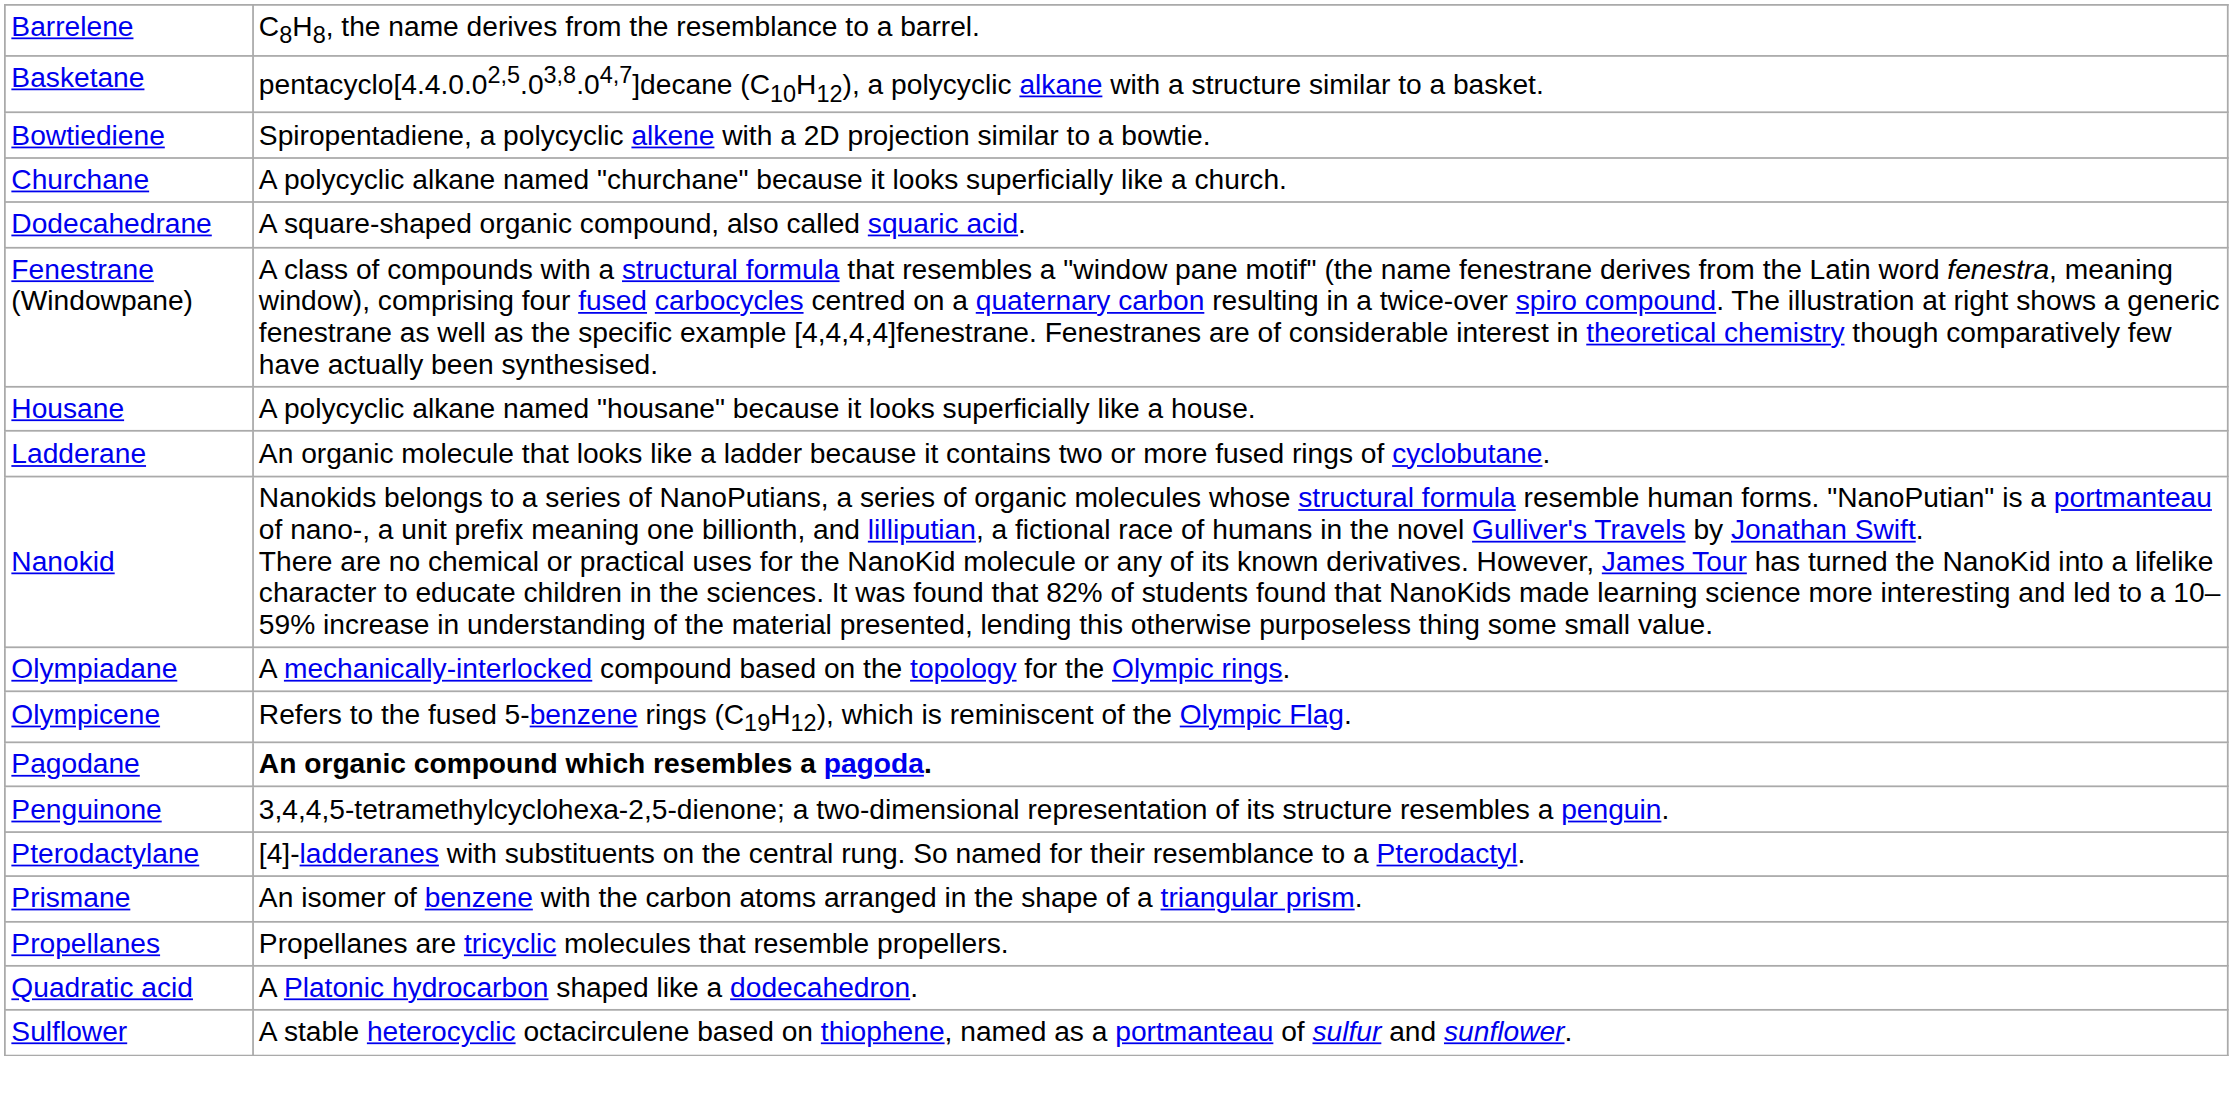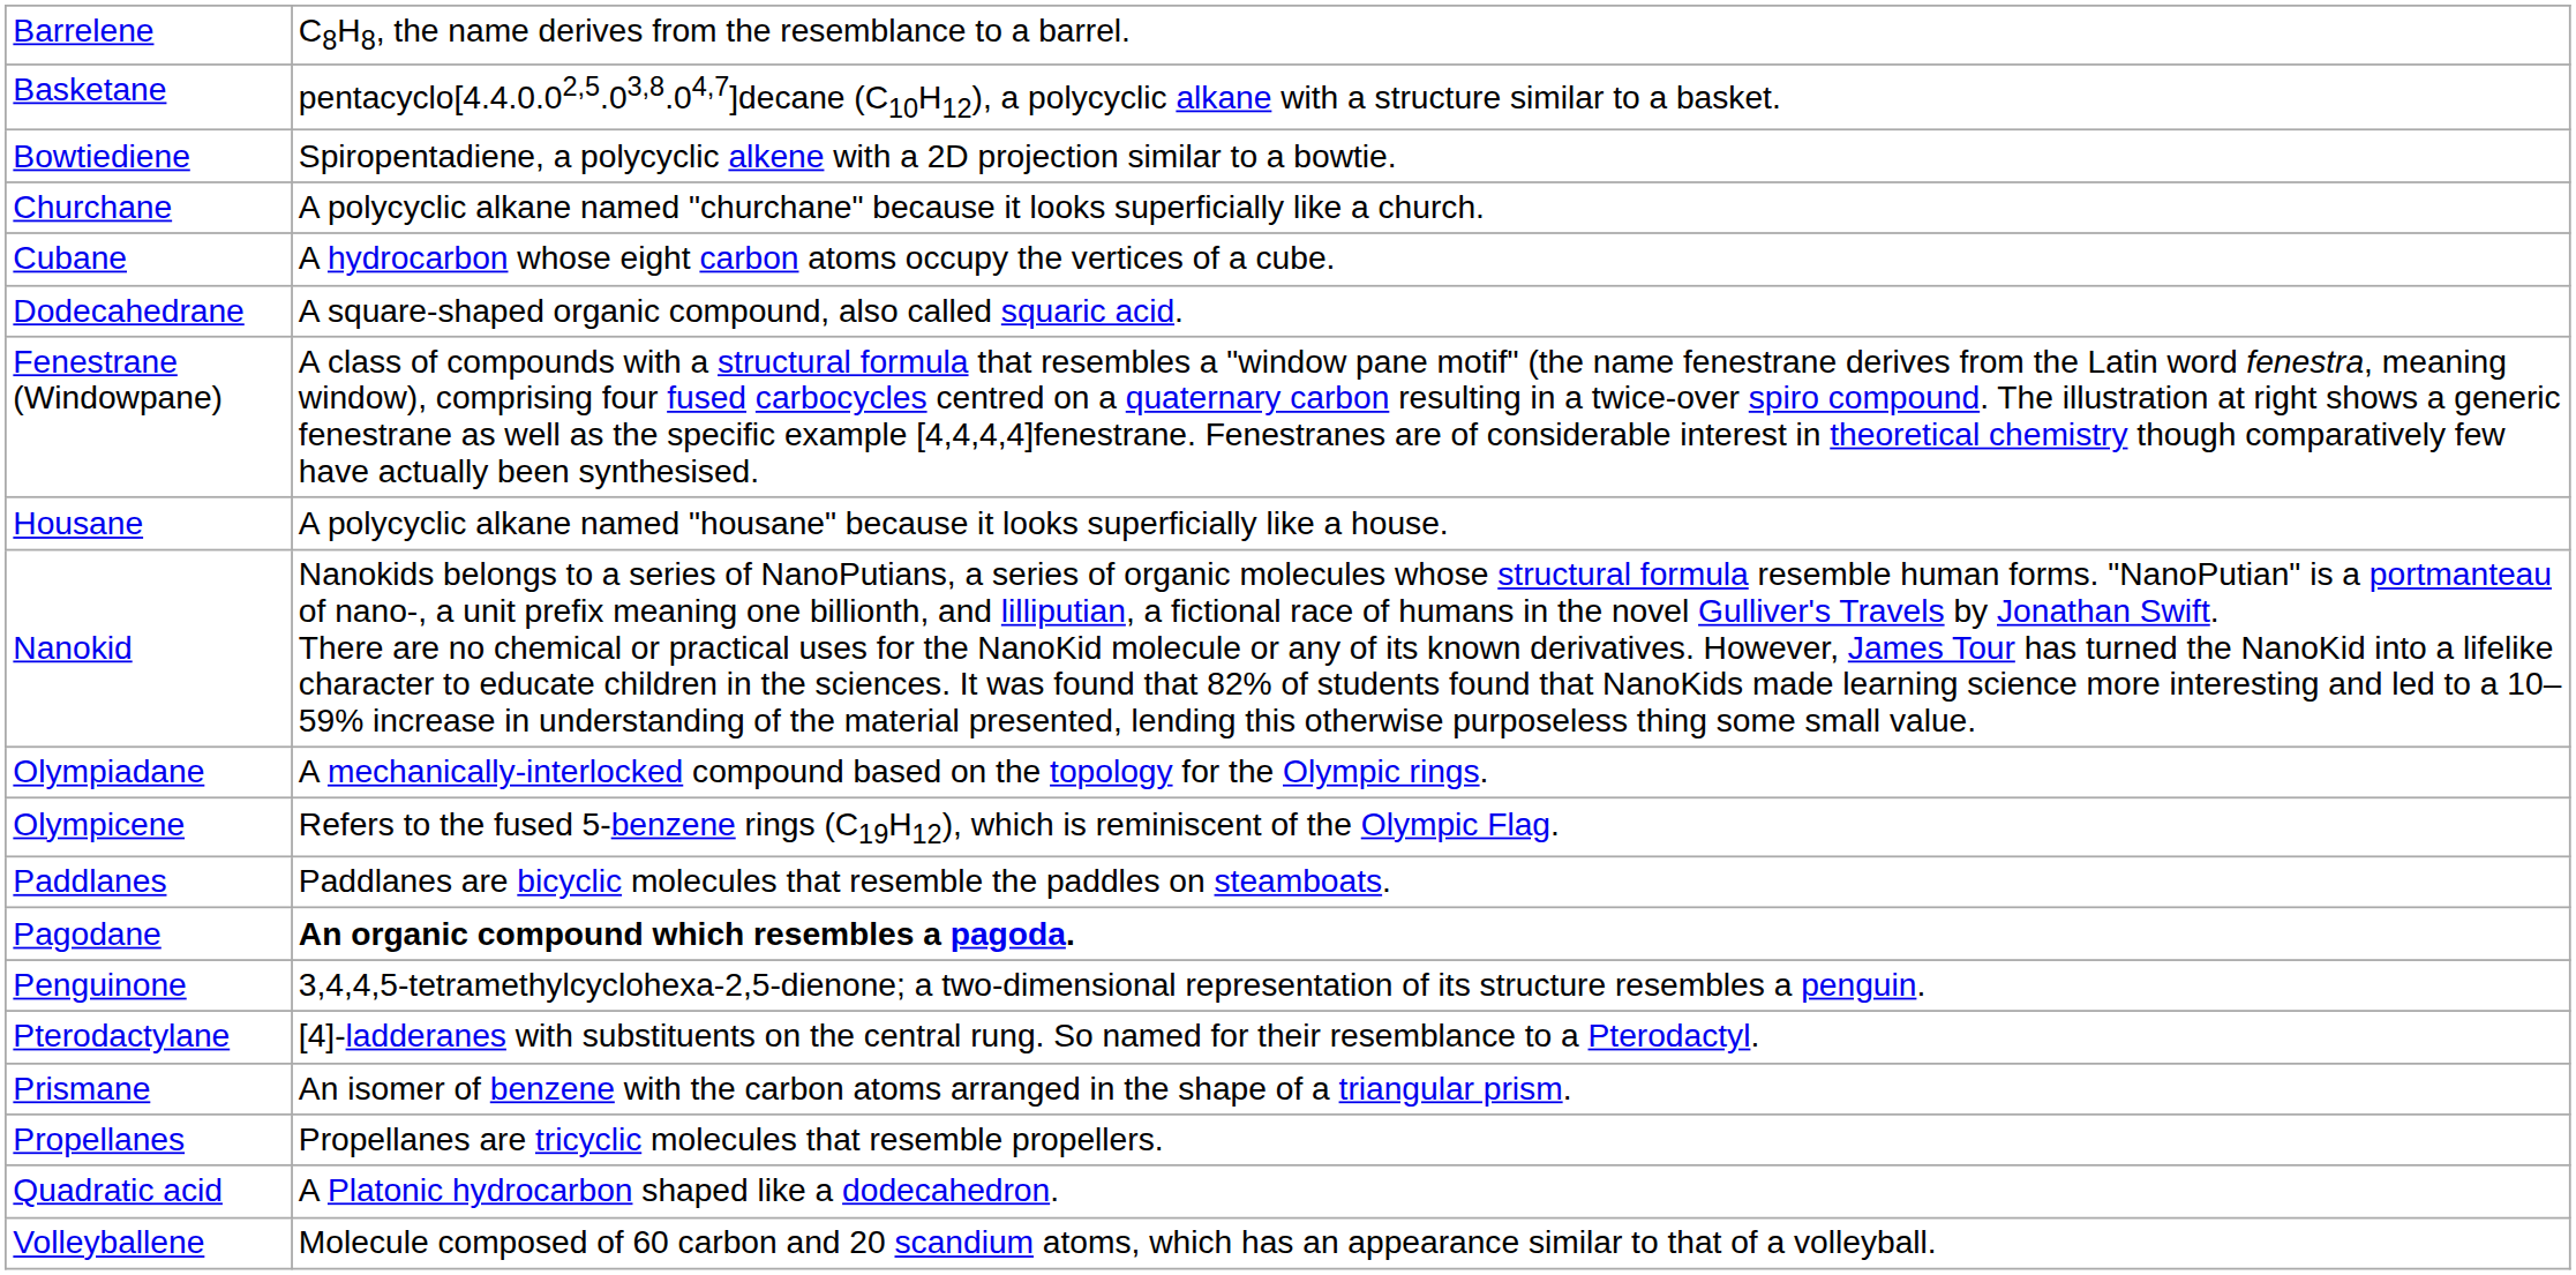 <table class="wikitable" style="margin:auto; background:white;">
 <tr>
 <td valign="top"><a href='#'>Barrelene</a></td>
 <td valign="top"> C<sub>8</sub>H<sub>8</sub>, the name derives from the resemblance to a barrel.</td>
 </tr>
 <tr>
 <td valign="top"><a href='#'>Basketane</a></td>
 <td valign="top"> pentacyclo[4.4.0.0<sup>2,5</sup>.0<sup>3,8</sup>.0<sup>4,7</sup>]decane (C<sub>10</sub>H<sub>12</sub>), a polycyclic <a href='#'>alkane</a> with a structure similar to a basket.</td>
 </tr>
 <tr>
 <td valign="top"><a href='#'>Bowtiediene</a></td>
 <td valign="top"> Spiropentadiene, a polycyclic <a href='#'>alkene</a> with a 2D projection similar to a bowtie.</td>
 </tr>
 <tr>
 <td valign="top"><a href='#'>Churchane</a></td>
 <td valign="top"> A polycyclic alkane named "churchane" because it looks superficially like a church.</td>
 </tr>
 <tr>
+<td valign="top"><a href='#'>Cubane</a></td>
+<td valign="top"> A <a href='#'>hydrocarbon</a> whose eight <a href='#'>carbon</a> atoms occupy the vertices of a cube.</td>
+</tr>
+<tr>
 <td valign="top"><a href='#'>Dodecahedrane</a></td>
 <td valign="top"> A square-shaped organic compound, also called <a href='#'>squaric acid</a>.</td>
 </tr>
 <tr>
 <td valign="top"><a href='#'>Fenestrane</a> (Windowpane)</td>
 <td valign="top"> A class of compounds with  a <a href='#'>structural formula</a> that resembles a "window pane motif" (the name fenestrane derives from the Latin word <em>fenestra</em>, meaning window), comprising four <a href='#'>fused</a> <a href='#'>carbocycles</a> centred on a <a href='#'>quaternary carbon</a> resulting in a twice-over <a href='#'>spiro compound</a>. The illustration at right shows a generic fenestrane as well as the specific example [4,4,4,4]fenestrane. Fenestranes are of considerable interest in <a href='#'>theoretical chemistry</a> though comparatively few have actually been synthesised.</td>
 </tr>
 <tr>
 <td valign="top"><a href='#'>Housane</a></td>
 <td valign="top">A polycyclic alkane named "housane" because it looks superficially like a house.</td>
 </tr>
 <tr>
-<td valign="top"><a href='#'>Ladderane</a></td>
-<td valign="top"> An organic molecule that looks like a ladder because it contains two or more fused rings of <a href='#'>cyclobutane</a>.</td>
-</tr>
-<tr>
 <td><a href='#'>Nanokid</a></td>
 <td>Nanokids belongs to a series of NanoPutians, a series of organic molecules whose <a href='#'>structural formula</a> resemble human forms. "NanoPutian" is a <a href='#'>portmanteau</a> of nano-, a unit prefix meaning one billionth, and <a href='#'>lilliputian</a>, a fictional race of humans in the novel <a href='#'>Gulliver's Travels</a> by <a href='#'>Jonathan Swift</a>.<br>There are no chemical or practical uses for the NanoKid molecule or any of its known derivatives. However, <a href='#'>James Tour</a> has turned the NanoKid into a lifelike character to educate children in the sciences. It was found that 82% of students found that NanoKids made learning science more interesting and led to a 10–59% increase in understanding of the material presented, lending this otherwise purposeless thing some small value.</td>
 </tr>
 <tr>
 <td valign="top"><a href='#'>Olympiadane</a></td>
 <td valign="top">A <a href='#'>mechanically-interlocked</a> compound based on the <a href='#'>topology</a> for the <a href='#'>Olympic rings</a>.</td>
 </tr>
 <tr>
 <td valign="top"><a href='#'>Olympicene</a></td>
 <td valign="top"> Refers to the fused 5-<a href='#'>benzene</a> rings (C<sub>19</sub>H<sub>12</sub>), which is reminiscent of the <a href='#'>Olympic Flag</a>.</td>
+</tr>
+<tr>
+<td valign="top"><a href='#'>Paddlanes</a></td>
+<td valign="top"> Paddlanes are <a href='#'>bicyclic</a> molecules that resemble the paddles on <a href='#'>steamboats</a>.</td>
 </tr>
 <tr>
 <td><a href='#'>Pagodane</a></td>
 <td><strong>An organic compound which resembles a <a href='#'>pagoda</a>.</strong></td>
 </tr>
 <tr>
 <td valign="top"><a href='#'>Penguinone</a></td>
 <td valign="top"> 3,4,4,5-tetramethylcyclohexa-2,5-dienone; a two-dimensional representation of its structure resembles a <a href='#'>penguin</a>.</td>
 </tr>
 <tr>
 <td valign="top"><a href='#'>Pterodactylane</a></td>
 <td valign="top"> [4]-<a href='#'>ladderanes</a> with substituents on the central rung. So named for their resemblance to a <a href='#'>Pterodactyl</a>.</td>
 </tr>
 <tr>
 <td valign="top"><a href='#'>Prismane</a></td>
 <td valign="top">An isomer of <a href='#'>benzene</a> with the carbon atoms arranged in the shape of a <a href='#'>triangular prism</a>.</td>
 </tr>
 <tr>
 <td valign="top"><a href='#'>Propellanes</a></td>
 <td valign="top"> Propellanes are <a href='#'>tricyclic</a> molecules that resemble propellers.</td>
 </tr>
 <tr>
 <td valign="top"><a href='#'>Quadratic acid</a></td>
 <td valign="top"> A <a href='#'>Platonic hydrocarbon</a> shaped like a <a href='#'>dodecahedron</a>.</td>
 </tr>
 <tr>
-<td valign="top"><a href='#'>Sulflower</a></td>
-<td valign="top"> A stable <a href='#'>heterocyclic</a> octacirculene based on <a href='#'>thiophene</a>, named as a <a href='#'>portmanteau</a> of <em><a href='#'>sulfur</a></em> and <em><a href='#'>sunflower</a></em>.</td>
+<td valign="top"><a href='#'>Volleyballene</a></td>
+<td>Molecule composed of 60 carbon and 20 <a href='#'>scandium</a> atoms, which has an appearance similar to that of a volleyball.</td>
 </tr>
 </table>
